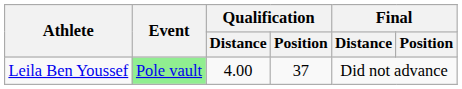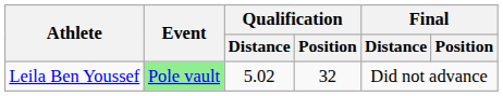 <table class=wikitable style="font-size:90%">
 <tr>
 <th rowspan="2">Athlete</th>
 <th rowspan="2">Event</th>
 <th colspan="2">Qualification</th>
 <th colspan="2">Final</th>
 </tr>
 <tr style="font-size:95%">
 <th>Distance</th>
 <th>Position</th>
 <th>Distance</th>
 <th>Position</th>
 </tr>
 <tr align=center>
 <td align=left><a href='#'>Leila Ben Youssef</a></td>
 <td align=left style="background: lightgreen;"><a href='#'>Pole vault</a></td>
-<td>4.00</td>
-<td>37</td>
+<td>5.02</td>
+<td>32</td>
 <td colspan=2>Did not advance</td>
 </tr>
 </table>
